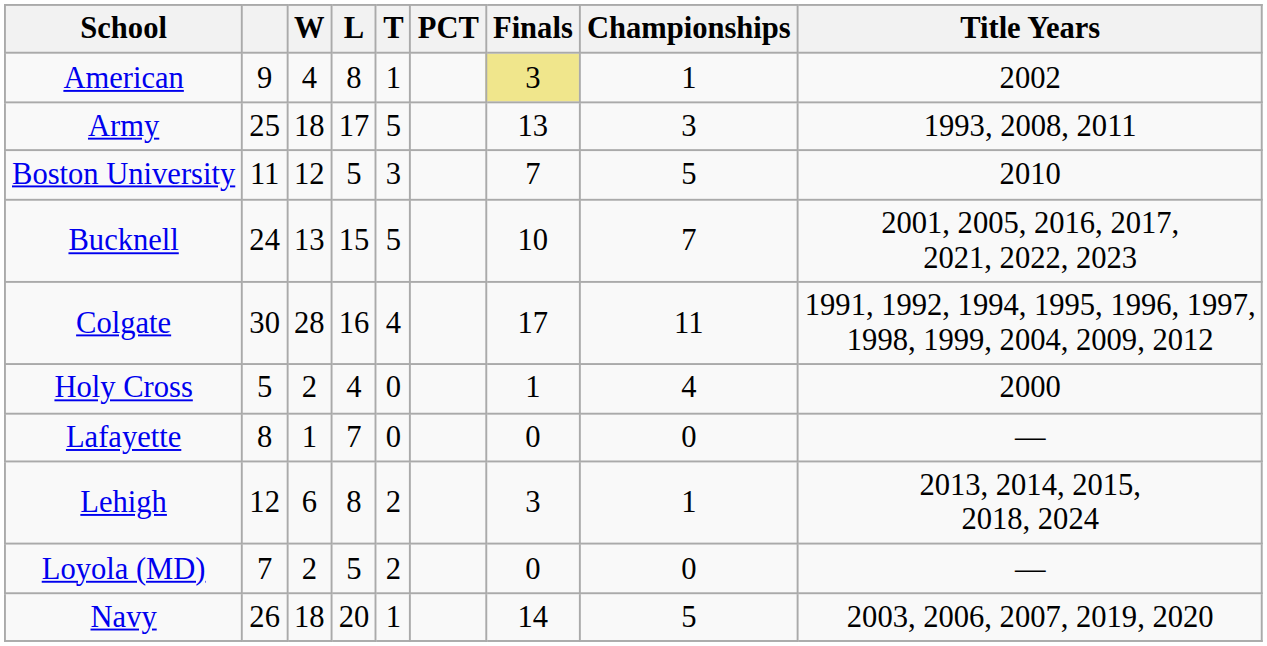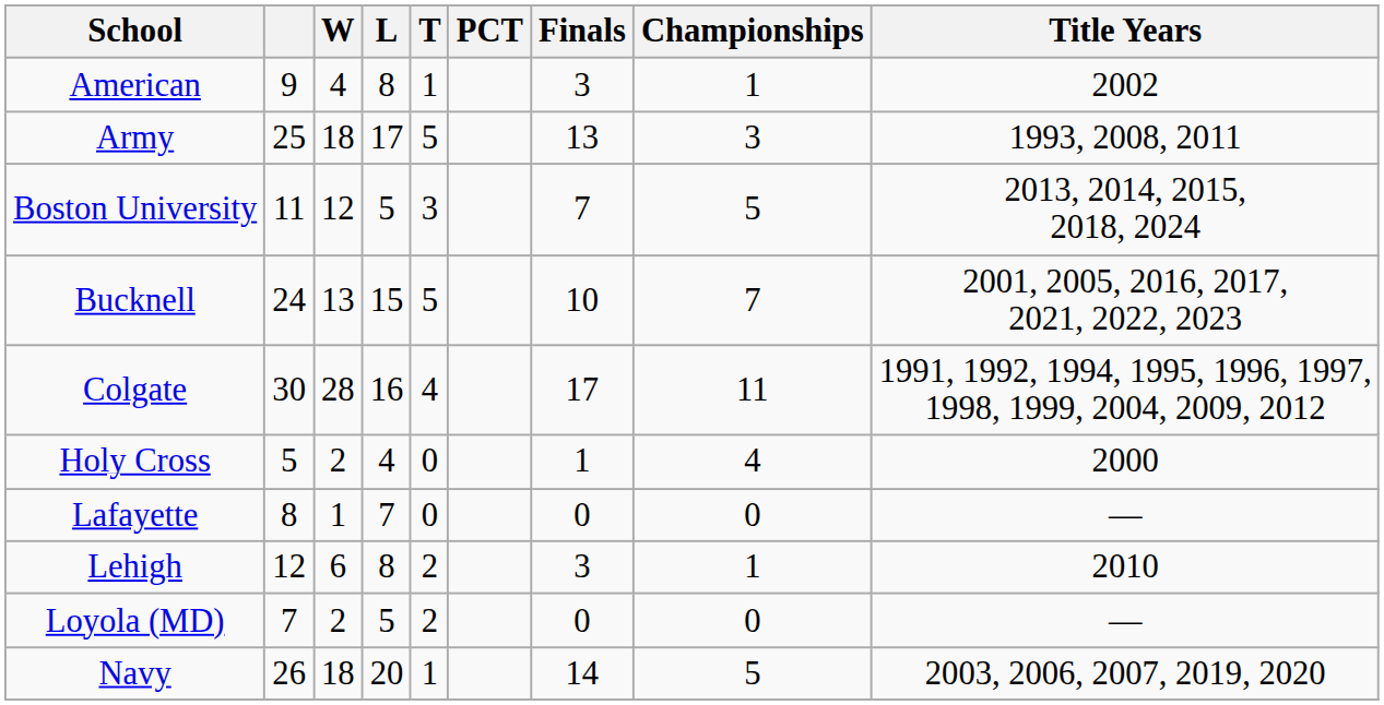 <table class="wikitable sortable" style="text-align:center">
 <tr>
 <th>School</th>
 <th></th>
 <th>W</th>
 <th>L</th>
 <th>T</th>
 <th>PCT</th>
 <th>Finals</th>
 <th>Championships</th>
 <th>Title Years</th>
 </tr>
 <tr>
 <td><a href='#'>American</a></td>
 <td>9</td>
 <td>4</td>
 <td>8</td>
 <td>1</td>
 <td></td>
-<td style="background: khaki;">3</td>
+<td>3</td>
 <td>1</td>
 <td>2002</td>
 </tr>
 <tr>
 <td><a href='#'>Army</a></td>
 <td>25</td>
 <td>18</td>
 <td>17</td>
 <td>5</td>
 <td></td>
 <td>13</td>
 <td>3</td>
 <td>1993, 2008, 2011</td>
 </tr>
 <tr>
 <td><a href='#'>Boston University</a></td>
 <td>11</td>
 <td>12</td>
 <td>5</td>
 <td>3</td>
 <td></td>
 <td>7</td>
 <td>5</td>
-<td>2010</td>
+<td>2013, 2014, 2015,<br>2018, 2024</td>
 </tr>
 <tr>
 <td><a href='#'>Bucknell</a></td>
 <td>24</td>
 <td>13</td>
 <td>15</td>
 <td>5</td>
 <td></td>
 <td>10</td>
 <td>7</td>
 <td>2001, 2005, 2016, 2017,<br>2021, 2022, 2023</td>
 </tr>
 <tr>
 <td><a href='#'>Colgate</a></td>
 <td>30</td>
 <td>28</td>
 <td>16</td>
 <td>4</td>
 <td></td>
 <td>17</td>
 <td>11</td>
 <td>1991, 1992, 1994, 1995, 1996, 1997,<br>1998, 1999, 2004, 2009, 2012</td>
 </tr>
 <tr>
 <td><a href='#'>Holy Cross</a></td>
 <td>5</td>
 <td>2</td>
 <td>4</td>
 <td>0</td>
 <td></td>
 <td>1</td>
 <td>4</td>
 <td>2000</td>
 </tr>
 <tr>
 <td><a href='#'>Lafayette</a></td>
 <td>8</td>
 <td>1</td>
 <td>7</td>
 <td>0</td>
 <td></td>
 <td>0</td>
 <td>0</td>
 <td>—</td>
 </tr>
 <tr>
 <td><a href='#'>Lehigh</a></td>
 <td>12</td>
 <td>6</td>
 <td>8</td>
 <td>2</td>
 <td></td>
 <td>3</td>
 <td>1</td>
-<td>2013, 2014, 2015,<br>2018, 2024</td>
+<td>2010</td>
 </tr>
 <tr>
 <td><a href='#'>Loyola (MD)</a></td>
 <td>7</td>
 <td>2</td>
 <td>5</td>
 <td>2</td>
 <td></td>
 <td>0</td>
 <td>0</td>
 <td>—</td>
 </tr>
 <tr>
 <td><a href='#'>Navy</a></td>
 <td>26</td>
 <td>18</td>
 <td>20</td>
 <td>1</td>
 <td></td>
 <td>14</td>
 <td>5</td>
 <td>2003, 2006, 2007, 2019, 2020</td>
 </tr>
 </table>
